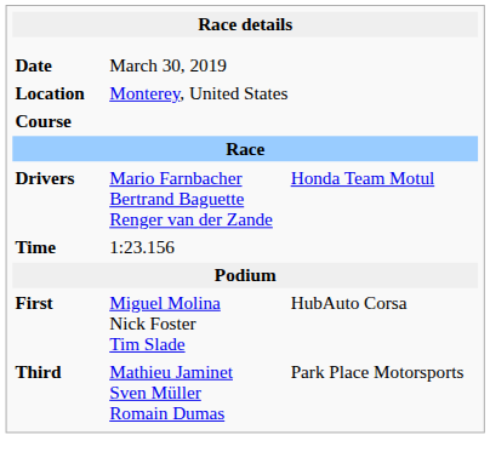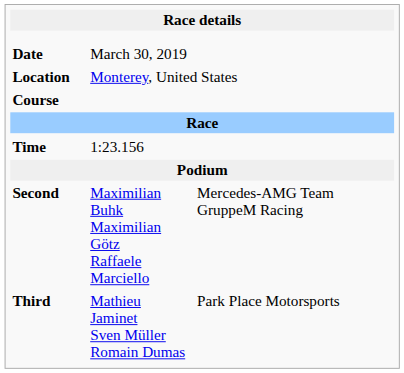 <table class="infobox" align="right" cellpadding="2" style="float:right; width: 26em; ">
 <tr>
 <th colspan=3 bgcolor="#efefef">Race details</th>
 </tr>
 <tr>
 <td colspan=3 style="text-align:center;"></td>
 </tr>
 <tr>
 <td colspan=3 style="text-align:center;"></td>
 </tr>
 <tr>
 <td style="width: 20%;"><strong>Date</strong></td>
 <td>March 30, 2019</td>
 </tr>
 <tr>
 <td><strong>Location</strong></td>
 <td colspan=2><a href='#'>Monterey</a>, United States</td>
 </tr>
 <tr>
 <td><strong>Course</strong></td>
 <td colspan=2></td>
 </tr>
 <tr>
 <td colspan=3 style="text-align:center; background-color:#99ccff"><strong>Race</strong></td>
 </tr>
 <tr !colspan=3 bgcolor="#efefef"| Pole>
 </tr>
 <tr>
-<td><strong>Drivers</strong></td>
-<td> <a href='#'>Mario Farnbacher</a><br>  <a href='#'>Bertrand Baguette</a><br>  <a href='#'>Renger van der Zande</a></td>
-<td> <a href='#'>Honda Team Motul</a></td>
-</tr>
-<tr>
 <td><strong>Time</strong></td>
 <td colspan=2>1:23.156</td>
 </tr>
 <tr>
 <th colspan=3 bgcolor="#efefef">Podium</th>
 </tr>
 <tr>
-<td><strong>First</strong></td>
-<td> <a href='#'>Miguel Molina</a><br> Nick Foster<br> <a href='#'>Tim Slade</a></td>
-<td> HubAuto Corsa</td>
+<td><strong>Second</strong></td>
+<td> <a href='#'>Maximilian Buhk</a><br> <a href='#'>Maximilian Götz</a><br> <a href='#'>Raffaele Marciello</a></td>
+<td> Mercedes-AMG Team GruppeM Racing</td>
 </tr>
 <tr>
 <td><strong>Third</strong></td>
 <td> <a href='#'>Mathieu Jaminet</a><br> <a href='#'>Sven Müller</a><br> <a href='#'>Romain Dumas</a></td>
 <td> Park Place Motorsports</td>
 </tr>
 </table>
